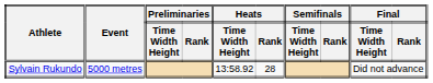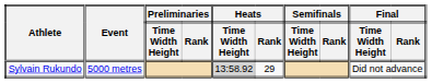 <table class=wikitable style="font-size:90%; border: double;">
 <tr>
 <th rowspan="2" style="border-right:double">Athlete</th>
 <th rowspan="2" style="border-right:double">Event</th>
 <th colspan="2" style="border-right:double; border-bottom:double;">Preliminaries</th>
 <th colspan="2" style="border-right:double; border-bottom:double;">Heats</th>
 <th colspan="2" style="border-right:double; border-bottom:double;">Semifinals</th>
 <th colspan="2" style="border-right:double; border-bottom:double;">Final</th>
 </tr>
 <tr>
 <th>Time<br>Width<br>Height</th>
 <th style="border-right:double">Rank</th>
 <th>Time<br>Width<br>Height</th>
 <th style="border-right:double">Rank</th>
 <th>Time<br>Width<br>Height</th>
 <th style="border-right:double">Rank</th>
 <th>Time<br>Width<br>Height</th>
 <th style="border-right:double">Rank</th>
 </tr>
 <tr style="border-top: double;">
 <td style="border-right:double"><a href='#'>Sylvain Rukundo</a></td>
 <td style="border-right:double"><a href='#'>5000 metres</a></td>
 <td style="border-right:double" colspan= 2 bgcolor="wheat"></td>
-<td align=center>13:58.92</td>
-<td align=center style="border-right:double">28</td>
+<td align=center style="background: lightgrey;">13:58.92</td>
+<td align=center style="border-right:double">29</td>
 <td style="border-right:double" colspan= 2 bgcolor="wheat"></td>
 <td colspan="2" align=center>Did not advance</td>
 </tr>
 </table>
